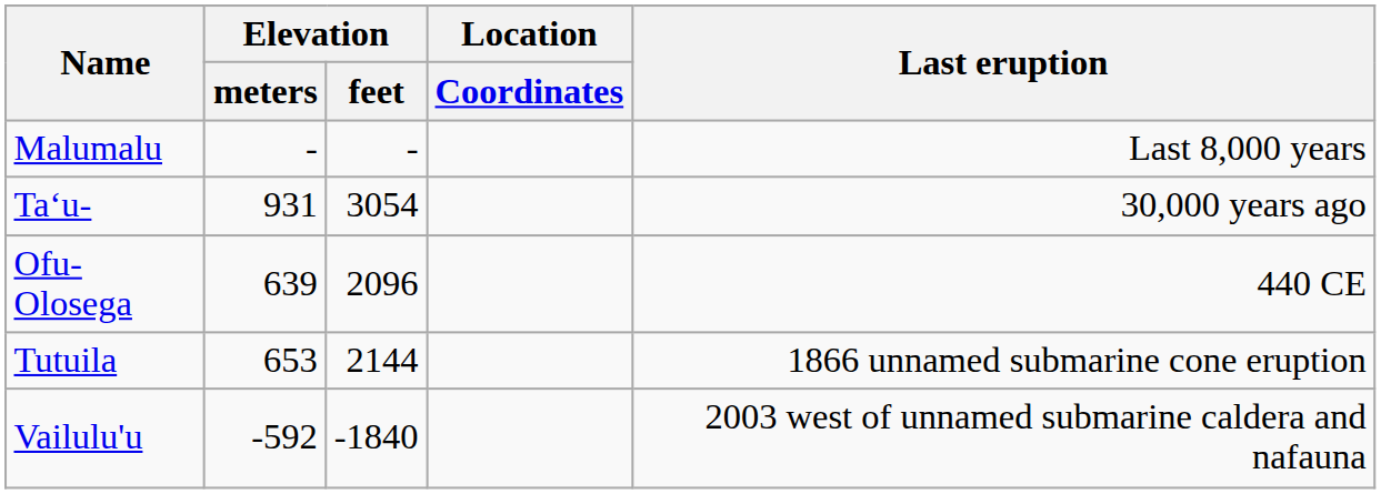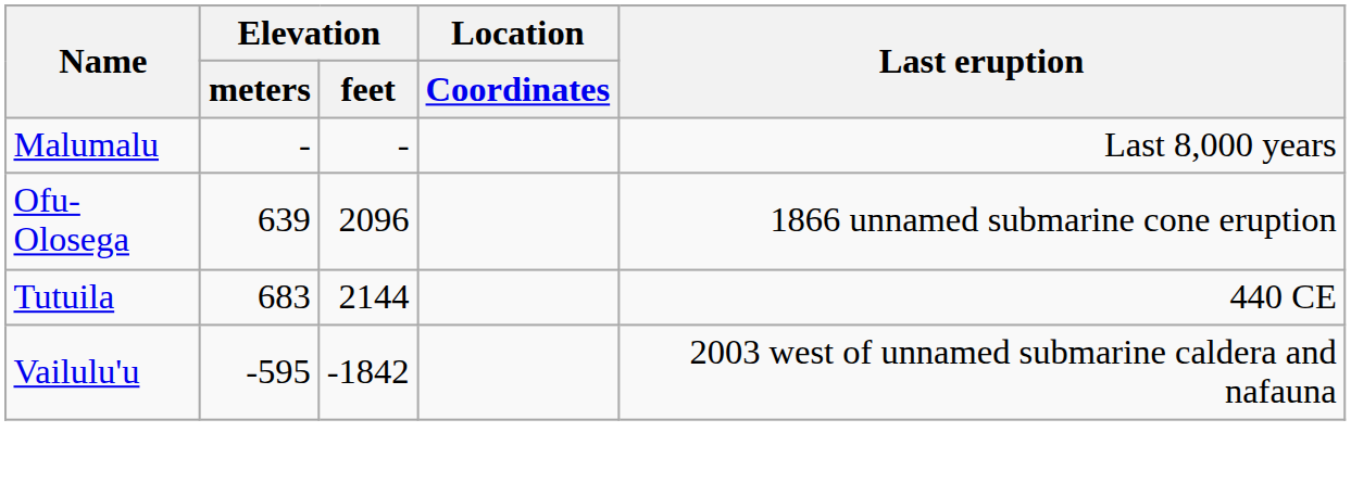 <table class="wikitable sortable">
 <tr>
 <th rowspan="2">Name</th>
 <th colspan ="2">Elevation</th>
 <th>Location</th>
 <th rowspan="2">Last eruption</th>
 </tr>
 <tr>
 <th>meters</th>
 <th>feet</th>
 <th><a href='#'>Coordinates</a></th>
 </tr>
 <tr style="text-align:right;">
 <td style="text-align:left;"><a href='#'>Malumalu</a></td>
 <td>-</td>
 <td>-</td>
 <td></td>
 <td>Last 8,000 years</td>
 </tr>
 <tr style="text-align:right;">
-<td style="text-align:left;"><a href='#'>Ta‘u-</a></td>
-<td>931</td>
-<td>3054</td>
-<td></td>
-<td>30,000 years ago</td>
-</tr>
-<tr style="text-align:right;">
 <td style="text-align:left;"><a href='#'>Ofu-Olosega</a></td>
 <td>639</td>
 <td>2096</td>
 <td></td>
+<td>1866 unnamed submarine cone eruption</td>
+</tr>
+<tr style="text-align:right;">
+<td style="text-align:left;"><a href='#'>Tutuila</a></td>
+<td>683</td>
+<td>2144</td>
+<td></td>
 <td 440 CE>440 CE</td>
 </tr>
 <tr style="text-align:right;">
-<td style="text-align:left;"><a href='#'>Tutuila</a></td>
-<td>653</td>
-<td>2144</td>
-<td></td>
-<td>1866 unnamed submarine cone eruption</td>
-</tr>
-<tr style="text-align:right;">
 <td style="text-align:left;"><a href='#'>Vailulu'u</a></td>
-<td>-592</td>
-<td>-1840</td>
+<td>-595</td>
+<td>-1842</td>
 <td></td>
 <td>2003 west of unnamed submarine caldera and nafauna</td>
 </tr>
 </table>
